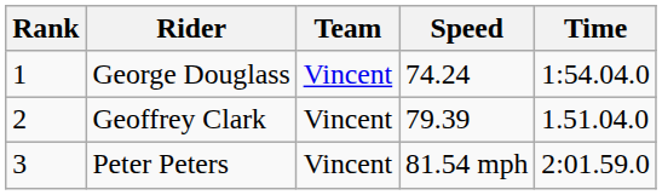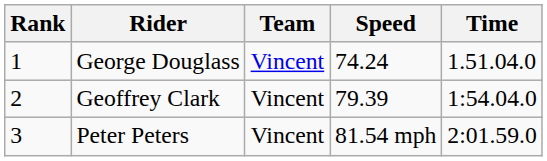 <table class="wikitable">
 <tr style="background:#efefef;">
 <th>Rank</th>
 <th>Rider</th>
 <th>Team</th>
 <th>Speed</th>
 <th>Time</th>
 </tr>
 <tr>
 <td>1</td>
 <td> George Douglass</td>
 <td><a href='#'>Vincent</a></td>
 <td>74.24</td>
-<td>1:54.04.0</td>
+<td>1.51.04.0</td>
 </tr>
 <tr>
 <td>2</td>
 <td> Geoffrey Clark</td>
 <td>Vincent</td>
 <td>79.39</td>
-<td>1.51.04.0</td>
+<td>1:54.04.0</td>
 </tr>
 <tr>
 <td>3</td>
 <td> Peter Peters</td>
 <td>Vincent</td>
 <td>81.54 mph</td>
 <td>2:01.59.0</td>
 </tr>
 </table>
